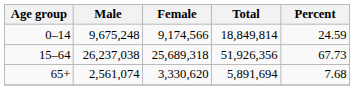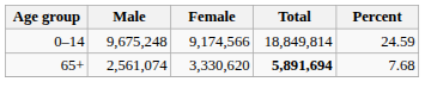 <table class="wikitable">
 <tr>
 <th width="80">Age group</th>
 <th width="80">Male</th>
 <th width="80">Female</th>
 <th width="80">Total</th>
 <th width="80">Percent</th>
 </tr>
 <tr>
 <td align="right">0–14</td>
 <td align="right">9,675,248</td>
 <td align="right">9,174,566</td>
 <td align="right">18,849,814</td>
 <td align="right">24.59</td>
 </tr>
 <tr>
-<td align="right">15–64</td>
-<td align="right">26,237,038</td>
-<td align="right">25,689,318</td>
-<td align="right">51,926,356</td>
-<td align="right">67.73</td>
-</tr>
-<tr>
 <td align="right">65+</td>
 <td align="right">2,561,074</td>
 <td align="right">3,330,620</td>
-<td align="right">5,891,694</td>
+<td align="right"><strong>5,891,694</strong></td>
 <td align="right">7.68</td>
 </tr>
 <tr>
 </tr>
 </table>
